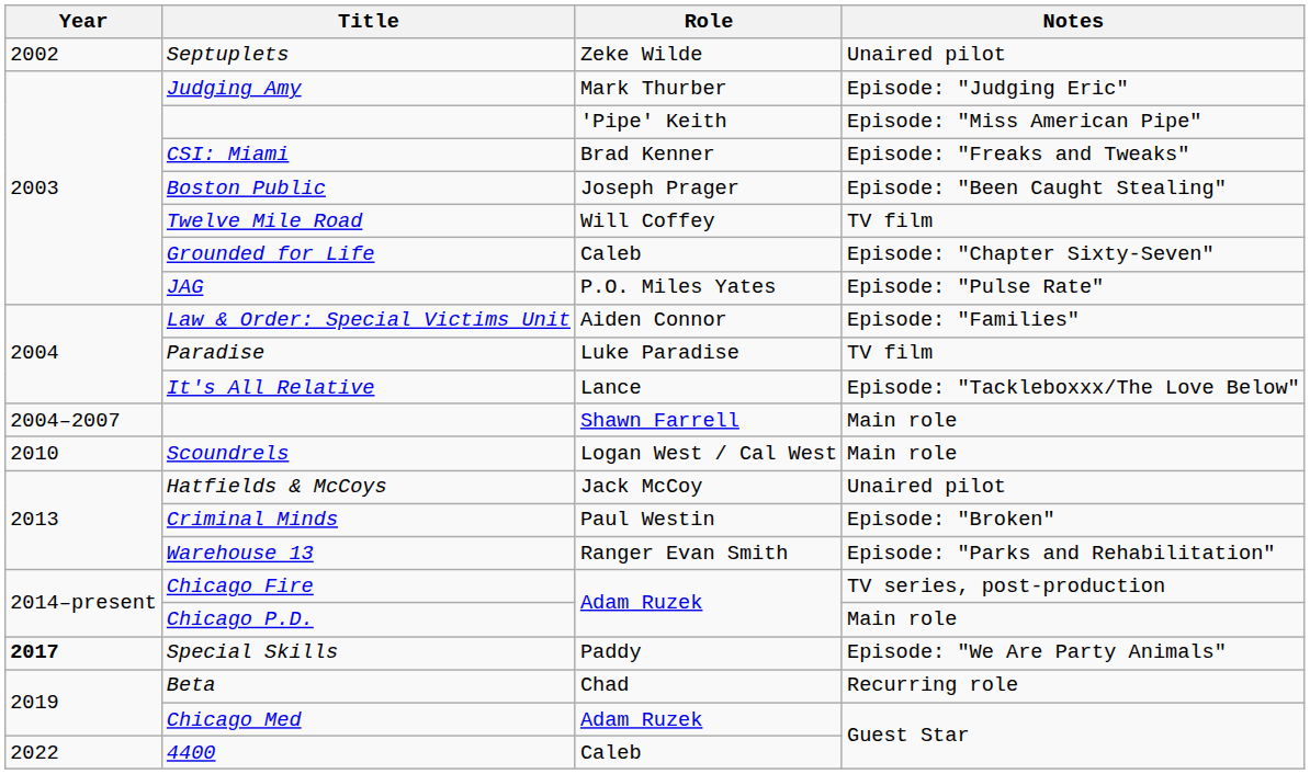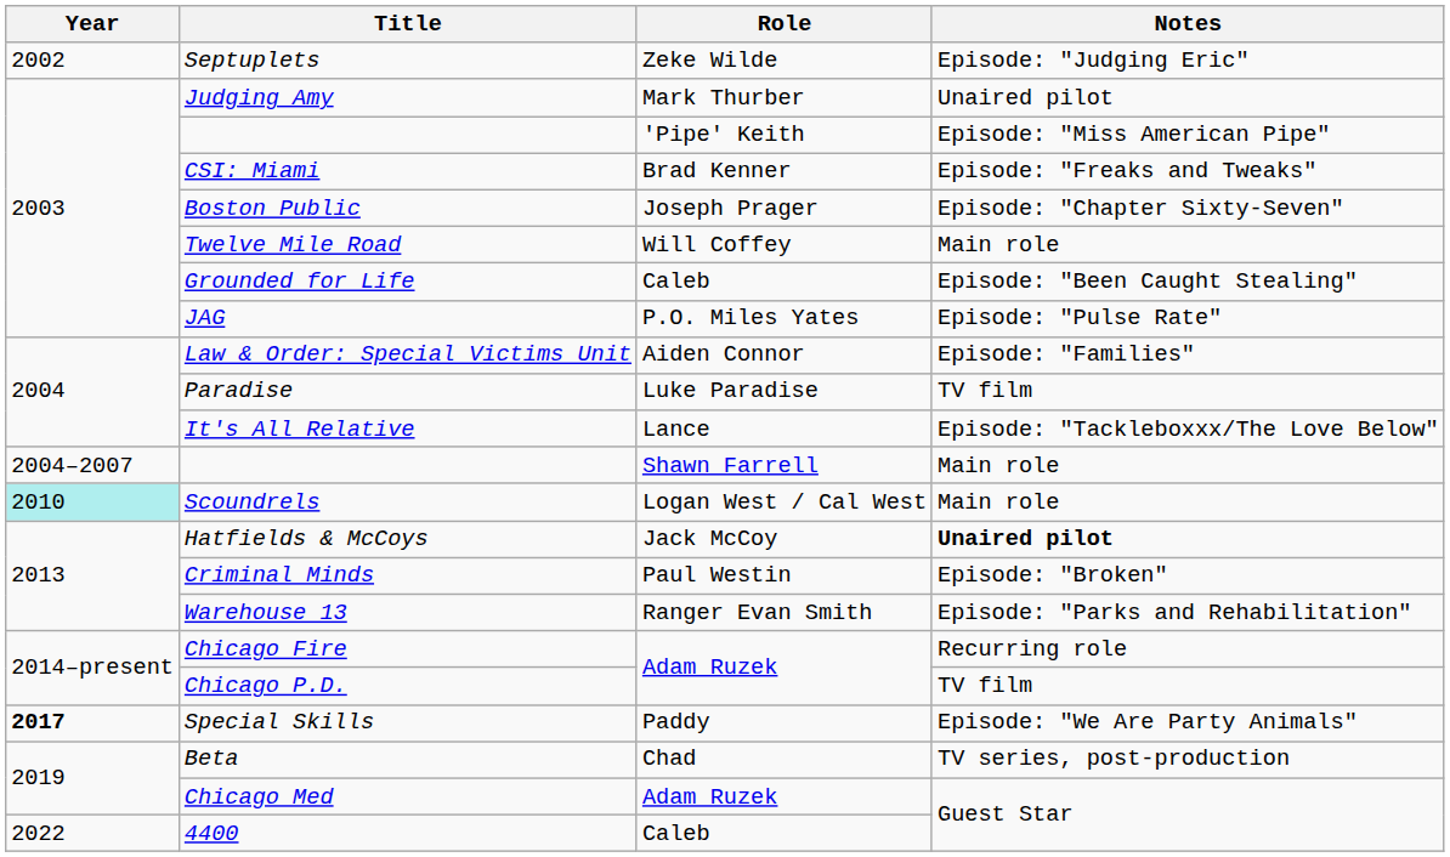 <table class="wikitable sortable">
 <tr>
 <th>Year</th>
 <th>Title</th>
 <th>Role</th>
 <th class="unsortable">Notes</th>
 </tr>
 <tr>
 <td>2002</td>
 <td><em>Septuplets</em></td>
 <td>Zeke Wilde</td>
-<td>Unaired pilot</td>
+<td>Episode: "Judging Eric"</td>
 </tr>
 <tr>
 <td rowspan="7">2003</td>
 <td><em><a href='#'>Judging Amy</a></em></td>
 <td>Mark Thurber</td>
-<td>Episode: "Judging Eric"</td>
+<td>Unaired pilot</td>
 </tr>
 <tr>
 <td><em></em></td>
 <td>'Pipe' Keith</td>
 <td>Episode: "Miss American Pipe"</td>
 </tr>
 <tr>
 <td><em><a href='#'>CSI: Miami</a></em></td>
 <td>Brad Kenner</td>
 <td>Episode: "Freaks and Tweaks"</td>
 </tr>
 <tr>
 <td><em><a href='#'>Boston Public</a></em></td>
 <td>Joseph Prager</td>
-<td>Episode: "Been Caught Stealing"</td>
+<td>Episode: "Chapter Sixty-Seven"</td>
 </tr>
 <tr>
 <td><em><a href='#'>Twelve Mile Road</a></em></td>
 <td>Will Coffey</td>
-<td>TV film</td>
+<td>Main role</td>
 </tr>
 <tr>
 <td><em><a href='#'>Grounded for Life</a></em></td>
 <td>Caleb</td>
-<td>Episode: "Chapter Sixty-Seven"</td>
+<td>Episode: "Been Caught Stealing"</td>
 </tr>
 <tr>
 <td><em><a href='#'>JAG</a></em></td>
 <td>P.O. Miles Yates</td>
 <td>Episode: "Pulse Rate"</td>
 </tr>
 <tr>
 <td rowspan="3">2004</td>
 <td><em><a href='#'>Law & Order: Special Victims Unit</a></em></td>
 <td>Aiden Connor</td>
 <td>Episode: "Families"</td>
 </tr>
 <tr>
 <td><em>Paradise</em></td>
 <td>Luke Paradise</td>
 <td>TV film</td>
 </tr>
 <tr>
 <td><em><a href='#'>It's All Relative</a></em></td>
 <td>Lance</td>
 <td>Episode: "Tackleboxxx/The Love Below"</td>
 </tr>
 <tr>
 <td>2004–2007</td>
 <td><em></em></td>
 <td><a href='#'>Shawn Farrell</a></td>
 <td>Main role</td>
 </tr>
 <tr>
-<td>2010</td>
+<td style="background: paleturquoise;">2010</td>
 <td><em><a href='#'>Scoundrels</a></em></td>
 <td>Logan West / Cal West</td>
 <td>Main role</td>
 </tr>
 <tr>
 <td rowspan="3">2013</td>
 <td><em>Hatfields & McCoys</em></td>
 <td>Jack McCoy</td>
-<td>Unaired pilot</td>
+<td><strong>Unaired pilot</strong></td>
 </tr>
 <tr>
 <td><em><a href='#'>Criminal Minds</a></em></td>
 <td>Paul Westin</td>
 <td>Episode: "Broken"</td>
 </tr>
 <tr>
 <td><em><a href='#'>Warehouse 13</a></em></td>
 <td>Ranger Evan Smith</td>
 <td>Episode: "Parks and Rehabilitation"</td>
 </tr>
 <tr>
 <td rowspan="2">2014–present</td>
 <td><em><a href='#'>Chicago Fire</a></em></td>
 <td rowspan=2><a href='#'>Adam Ruzek</a></td>
-<td>TV series, post-production</td>
+<td>Recurring role</td>
 </tr>
 <tr>
 <td><em><a href='#'>Chicago P.D.</a></em></td>
-<td>Main role</td>
+<td>TV film</td>
 </tr>
 <tr>
 <td><strong>2017</strong></td>
 <td><em>Special Skills</em></td>
 <td>Paddy</td>
 <td>Episode: "We Are Party Animals"</td>
 </tr>
 <tr>
 <td rowspan="2">2019</td>
 <td><em>Beta</em></td>
 <td>Chad</td>
-<td>Recurring role</td>
+<td>TV series, post-production</td>
 </tr>
 <tr>
 <td><em><a href='#'>Chicago Med</a></em></td>
 <td><a href='#'>Adam Ruzek</a></td>
 <td rowspan="2">Guest Star</td>
 </tr>
 <tr>
 <td>2022</td>
 <td><em><a href='#'>4400</a></em></td>
 <td>Caleb</td>
 </tr>
 </table>
